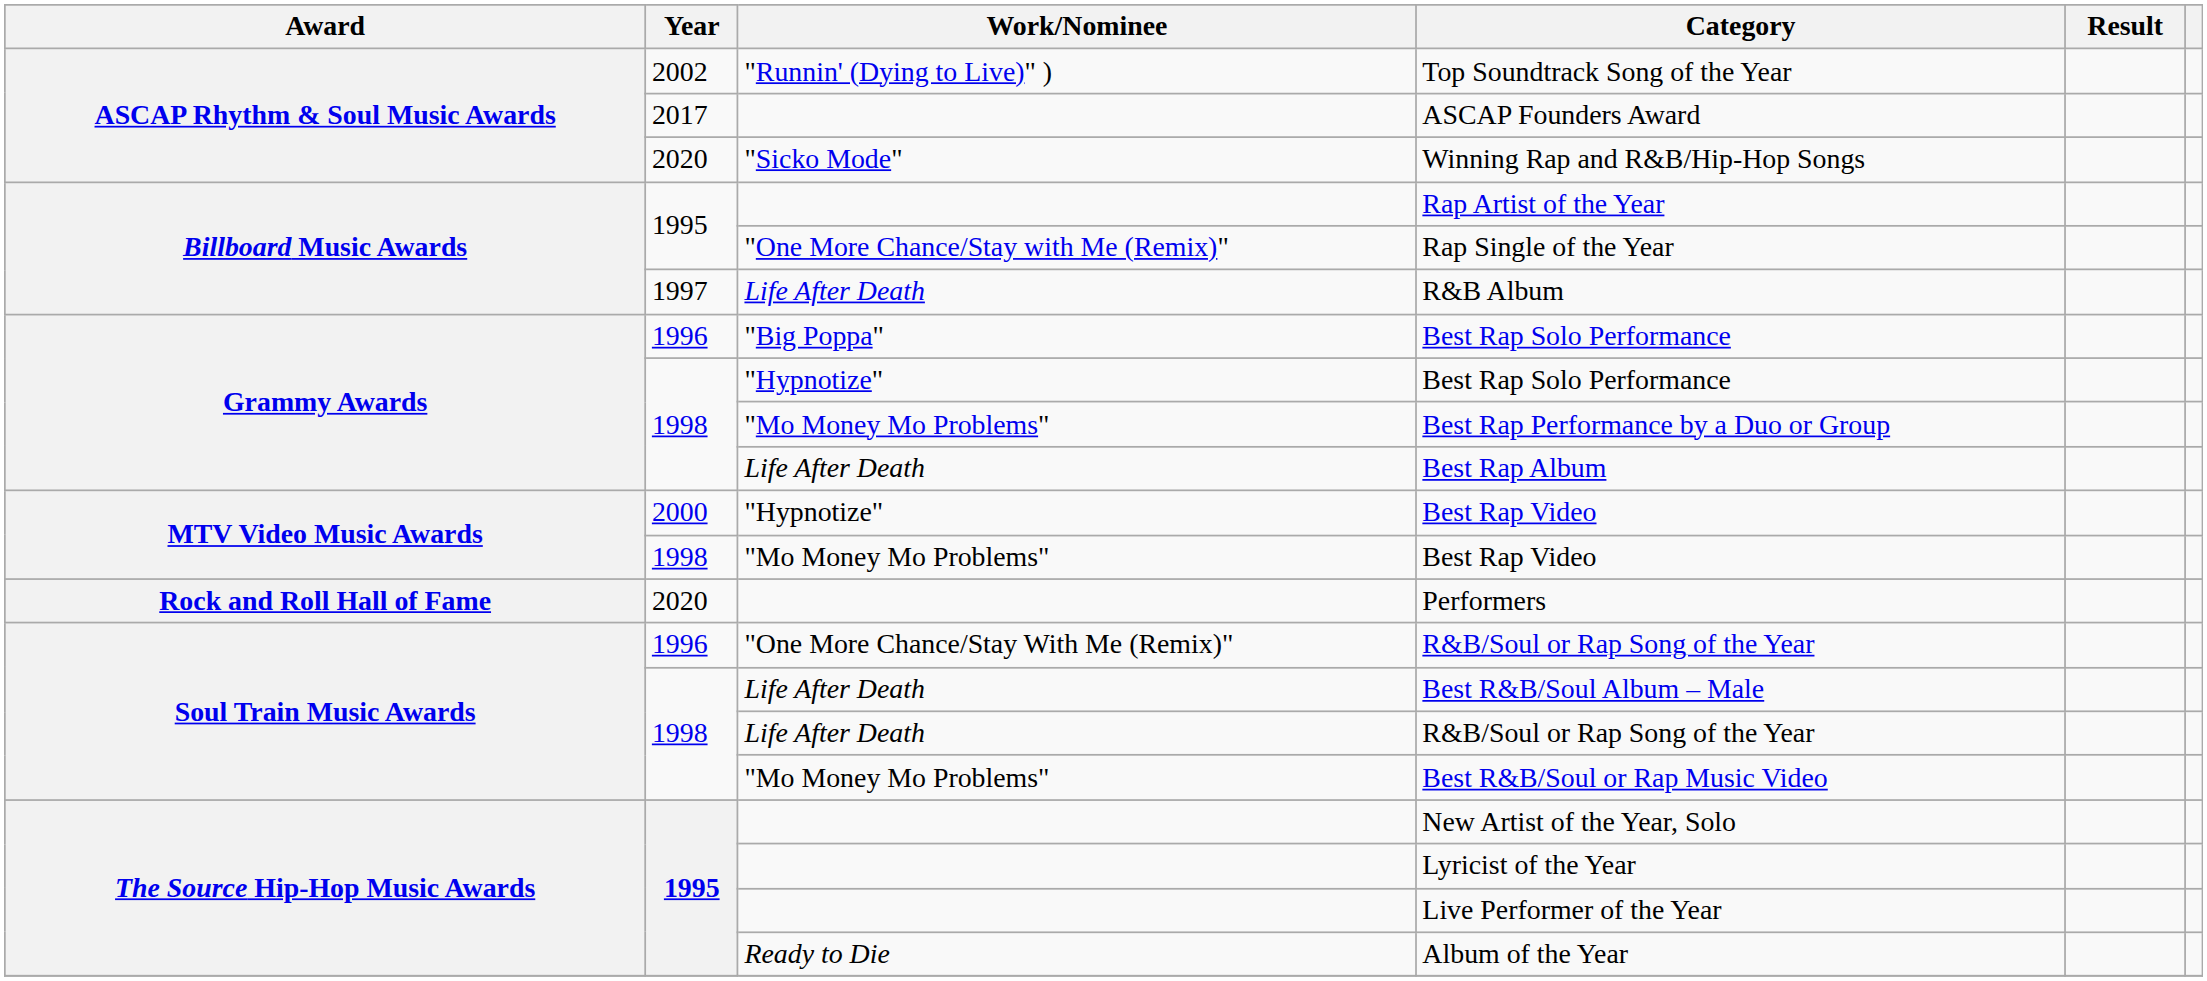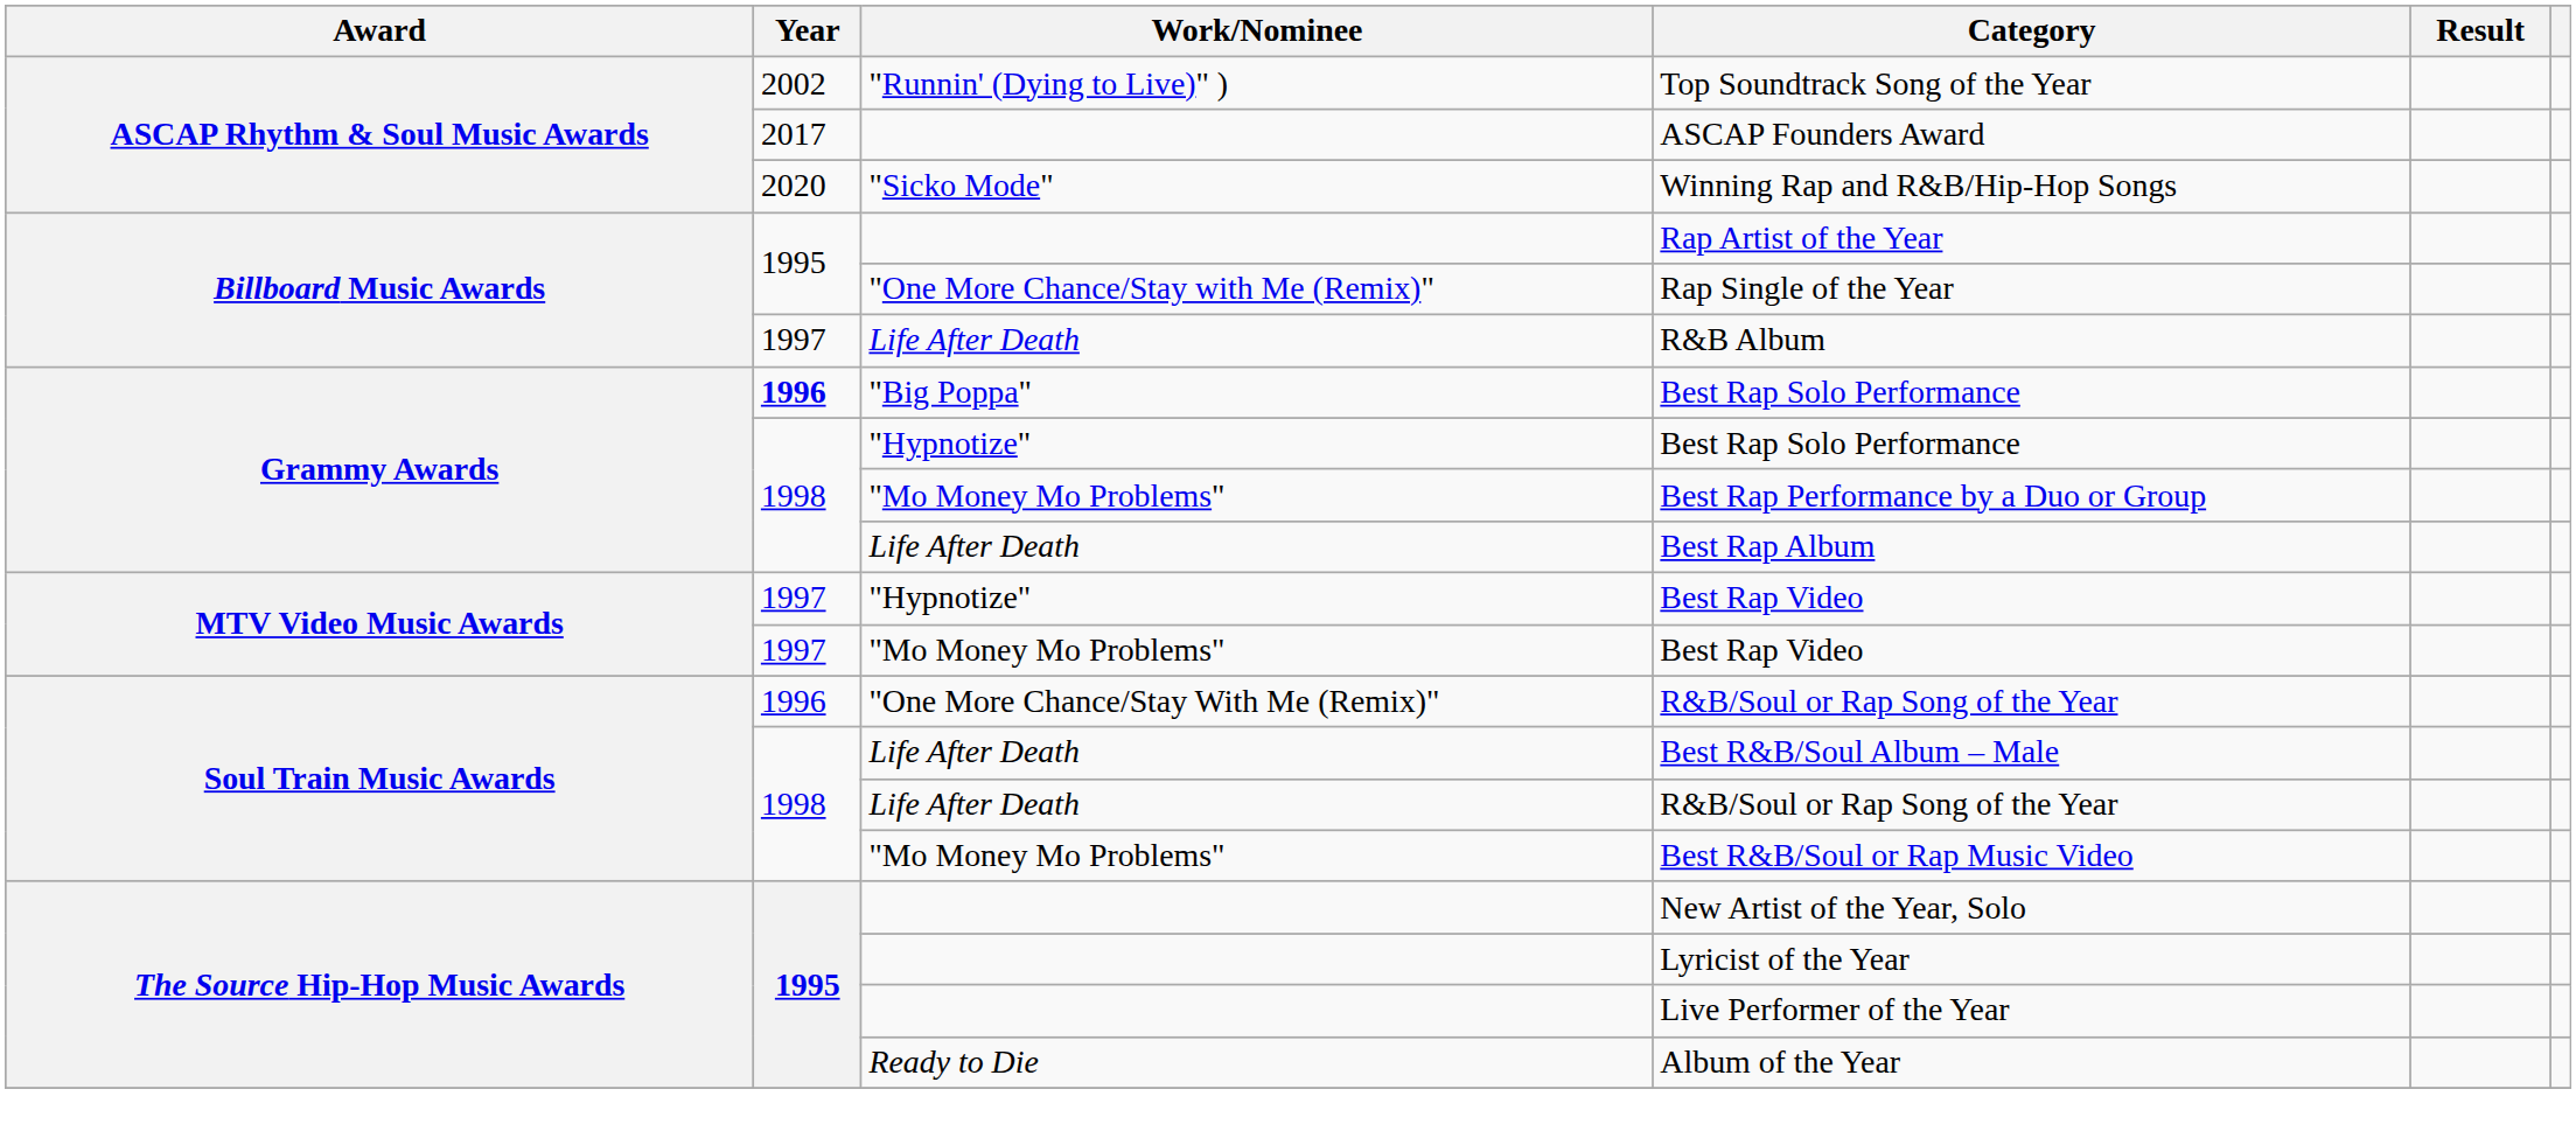 <table class="wikitable sortable plainrowheaders" style="width: 100%;"">
 <tr>
 <th scope="col">Award</th>
 <th scope="col">Year</th>
 <th scope="col">Work/Nominee</th>
 <th scope="col">Category</th>
 <th scope="col">Result</th>
 <th scope="col" class="unsortable"></th>
 </tr>
 <tr>
 <th rowspan="3" scope="row"><a href='#'>ASCAP Rhythm & Soul Music Awards</a></th>
 <td>2002</td>
 <td>"<a href='#'>Runnin' (Dying to Live)</a>"  )</td>
 <td>Top Soundtrack Song of the Year</td>
 <td></td>
 <td style="text-align:center"></td>
 </tr>
 <tr>
 <td>2017</td>
 <td></td>
 <td>ASCAP Founders Award</td>
 <td></td>
 <td style="text-align:center"></td>
 </tr>
 <tr>
 <td>2020</td>
 <td>"<a href='#'>Sicko Mode</a>"</td>
 <td>Winning Rap and R&B/Hip-Hop Songs</td>
 <td></td>
 <td style="text-align:center"></td>
 </tr>
 <tr>
 <th rowspan="3" scope="row"><a href='#'><em>Billboard</em> Music Awards</a></th>
 <td rowspan="2" scope="row">1995</td>
 <td></td>
 <td><a href='#'>Rap Artist of the Year</a></td>
 <td></td>
 <td style="text-align:center"></td>
 </tr>
 <tr>
 <td>"<a href='#'>One More Chance/Stay with Me (Remix)</a>" </td>
 <td>Rap Single of the Year</td>
 <td></td>
 <td style="text-align:center"></td>
 </tr>
 <tr>
 <td>1997</td>
 <td><em><a href='#'>Life After Death</a></em></td>
 <td>R&B Album</td>
 <td></td>
 <td style="text-align:center"></td>
 </tr>
 <tr>
 <th rowspan="4" scope="row"><a href='#'>Grammy Awards</a></th>
-<td><a href='#'>1996</a></td>
+<td><strong><a href='#'>1996</a></strong></td>
 <td>"<a href='#'>Big Poppa</a>"</td>
 <td><a href='#'>Best Rap Solo Performance</a></td>
 <td></td>
 <td style="text-align:center"></td>
 </tr>
 <tr>
 <td rowspan="3" scope="row"><a href='#'>1998</a></td>
 <td>"<a href='#'>Hypnotize</a>"</td>
 <td>Best Rap Solo Performance</td>
 <td></td>
 <td style="text-align:center"></td>
 </tr>
 <tr>
 <td>"<a href='#'>Mo Money Mo Problems</a>"</td>
 <td><a href='#'>Best Rap Performance by a Duo or Group</a> </td>
 <td></td>
 <td style="text-align:center"></td>
 </tr>
 <tr>
 <td><em>Life After Death</em></td>
 <td><a href='#'>Best Rap Album</a></td>
 <td></td>
 <td style="text-align:center"></td>
 </tr>
 <tr>
 <th rowspan="2" scope="row"><a href='#'>MTV Video Music Awards</a></th>
-<td><a href='#'>2000</a></td>
+<td><a href='#'>1997</a></td>
 <td>"Hypnotize"</td>
 <td><a href='#'>Best Rap Video</a></td>
 <td></td>
 <td style="text-align:center"></td>
 </tr>
 <tr>
-<td><a href='#'>1998</a></td>
+<td><a href='#'>1997</a></td>
 <td>"Mo Money Mo Problems"</td>
 <td>Best Rap Video </td>
-<td></td>
-<td style="text-align:center"></td>
-</tr>
-<tr>
-<th scope="row"><a href='#'>Rock and Roll Hall of Fame</a></th>
-<td>2020</td>
-<td></td>
-<td>Performers</td>
 <td></td>
 <td style="text-align:center"></td>
 </tr>
 <tr>
 <th rowspan="4" scope="row"><a href='#'>Soul Train Music Awards</a></th>
 <td><a href='#'>1996</a></td>
 <td>"One More Chance/Stay With Me (Remix)" </td>
 <td><a href='#'>R&B/Soul or Rap Song of the Year</a></td>
 <td></td>
 <td style="text-align:center"></td>
 </tr>
 <tr>
 <td rowspan="3" scope="row"><a href='#'>1998</a></td>
 <td><em>Life After Death</em></td>
 <td><a href='#'>Best R&B/Soul Album – Male</a></td>
 <td></td>
 <td style="text-align:center"></td>
 </tr>
 <tr>
 <td><em>Life After Death</em></td>
 <td>R&B/Soul or Rap Song of the Year</td>
 <td></td>
 <td style="text-align:center"></td>
 </tr>
 <tr>
 <td>"Mo Money Mo Problems" </td>
 <td><a href='#'>Best R&B/Soul or Rap Music Video</a></td>
 <td></td>
 <td style="text-align:center"></td>
 </tr>
 <tr>
 <th rowspan="4" scope="row"><a href='#'><em>The Source</em> Hip-Hop Music Awards</a></th>
 <th rowspan="4" scope="row"><a href='#'>1995</a></th>
 <td></td>
 <td>New Artist of the Year, Solo</td>
 <td></td>
 <td style="text-align:center"></td>
 </tr>
 <tr>
 <td></td>
 <td>Lyricist of the Year</td>
 <td></td>
 <td style="text-align:center"></td>
 </tr>
 <tr>
 <td></td>
 <td>Live Performer of the Year</td>
 <td></td>
 <td style="text-align:center"></td>
 </tr>
 <tr>
 <td><em>Ready to Die</em></td>
 <td>Album of the Year</td>
 <td></td>
 <td style="text-align:center"></td>
 </tr>
 <tr>
 </tr>
 </table>
